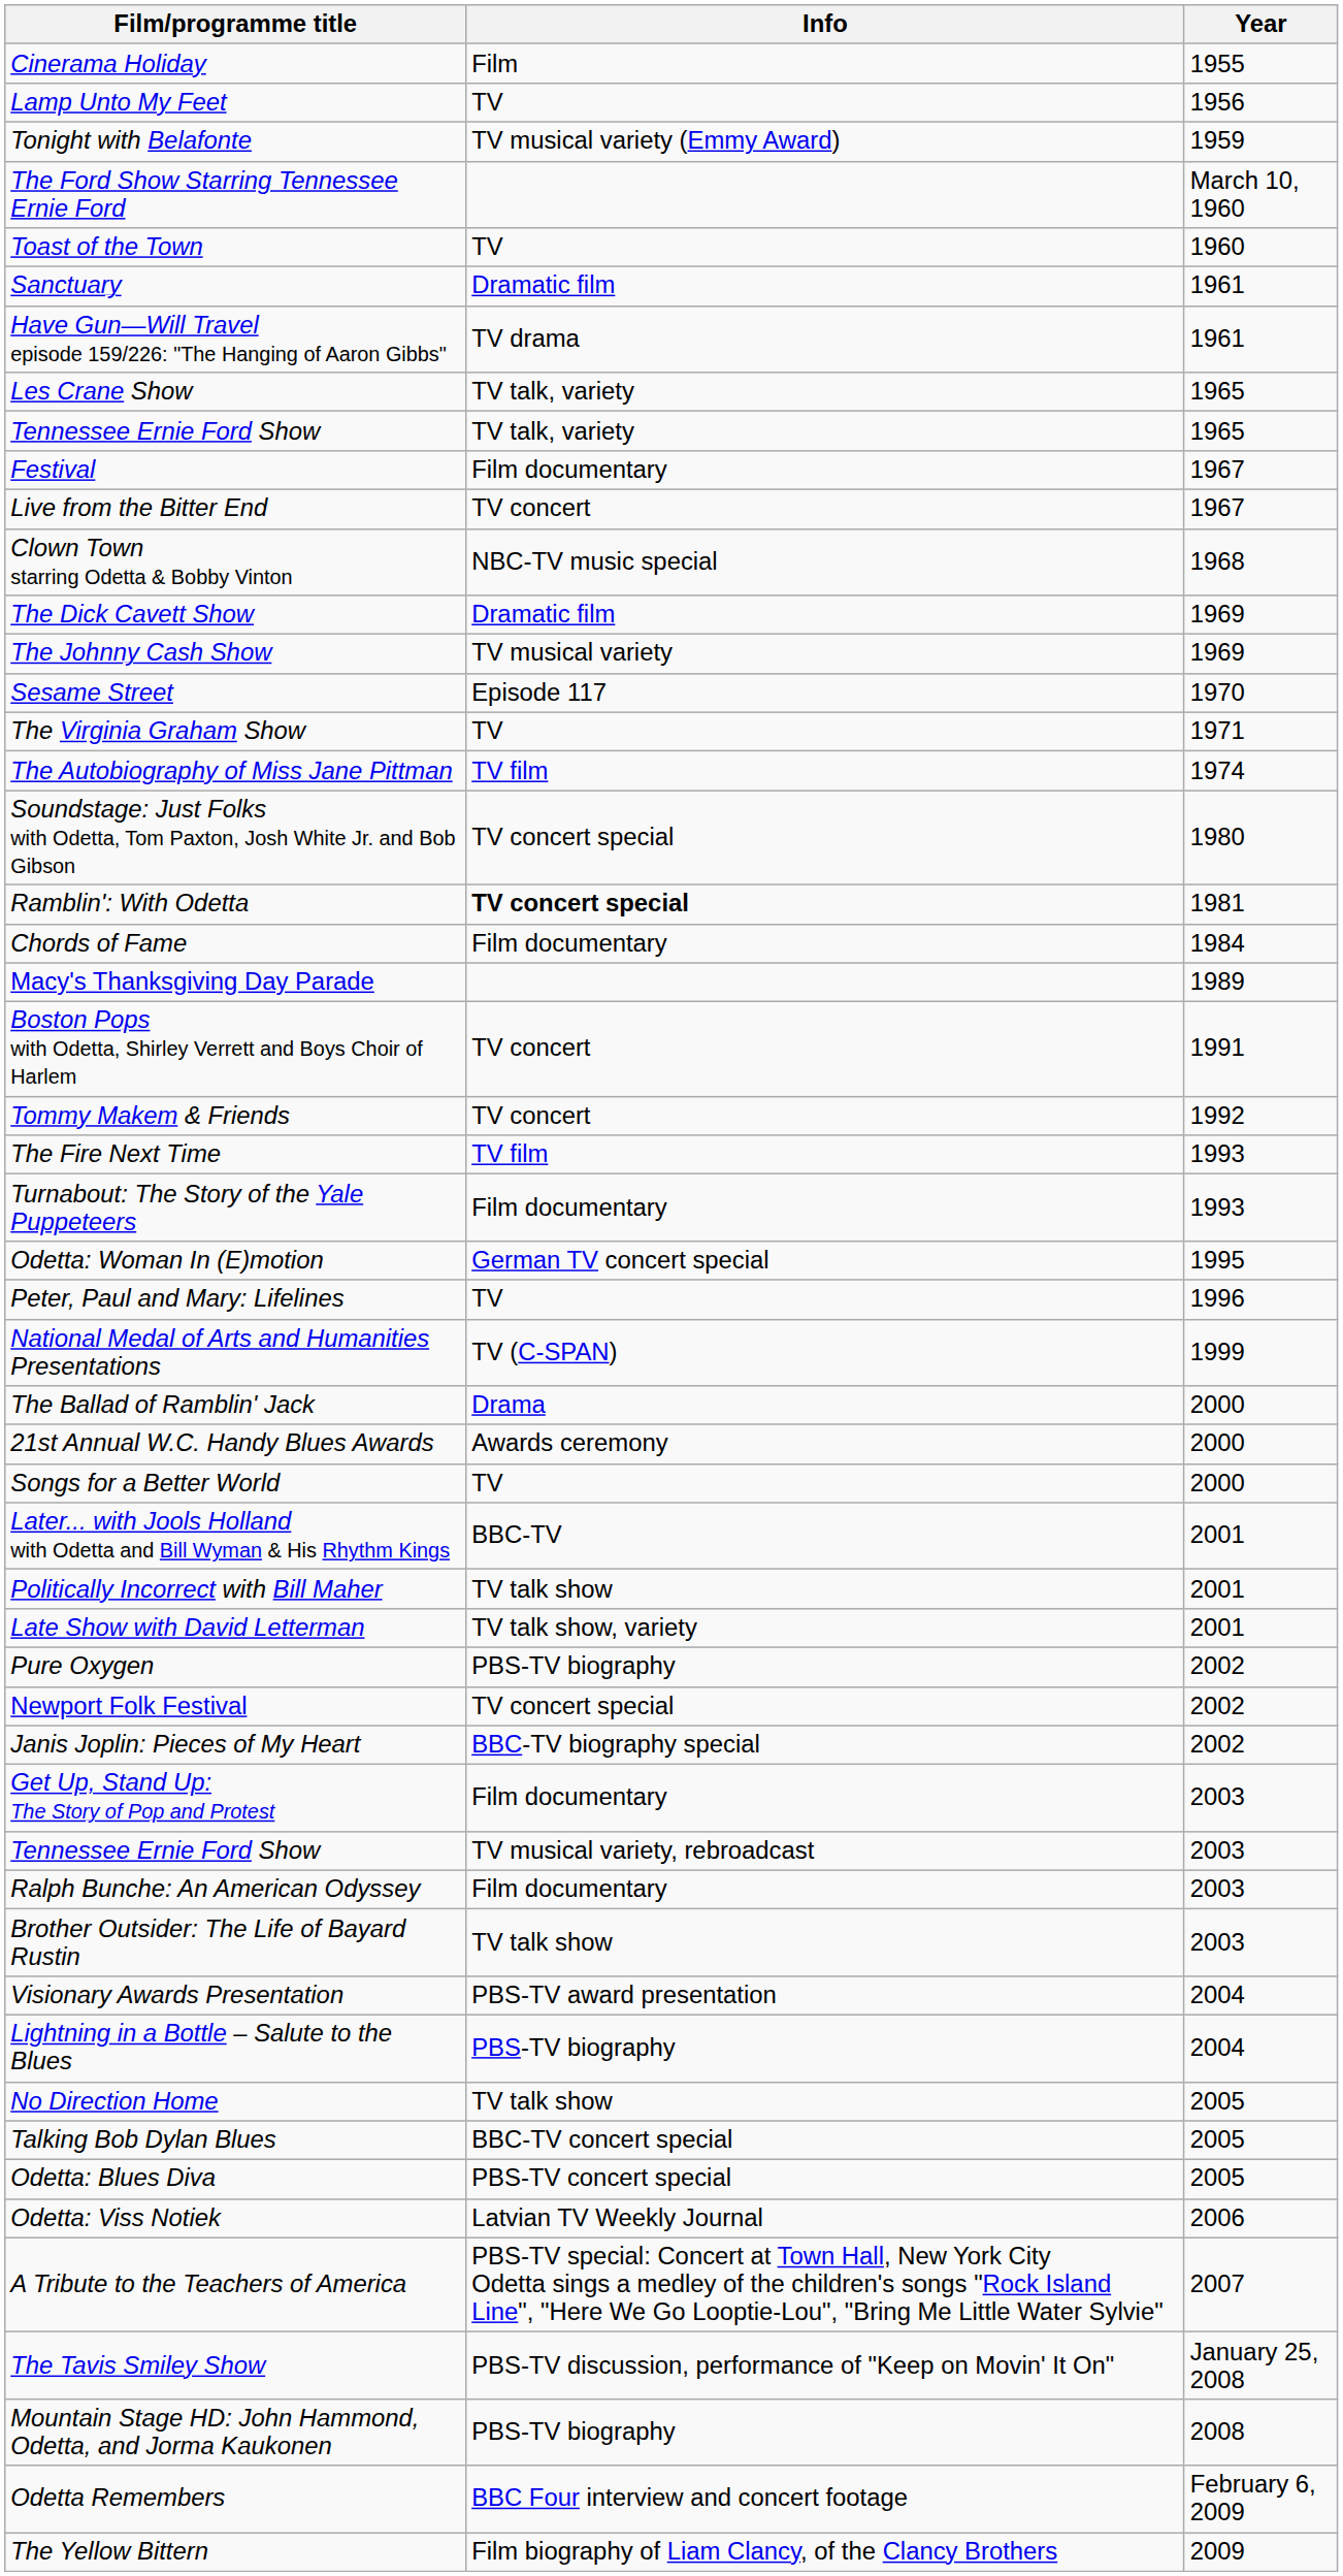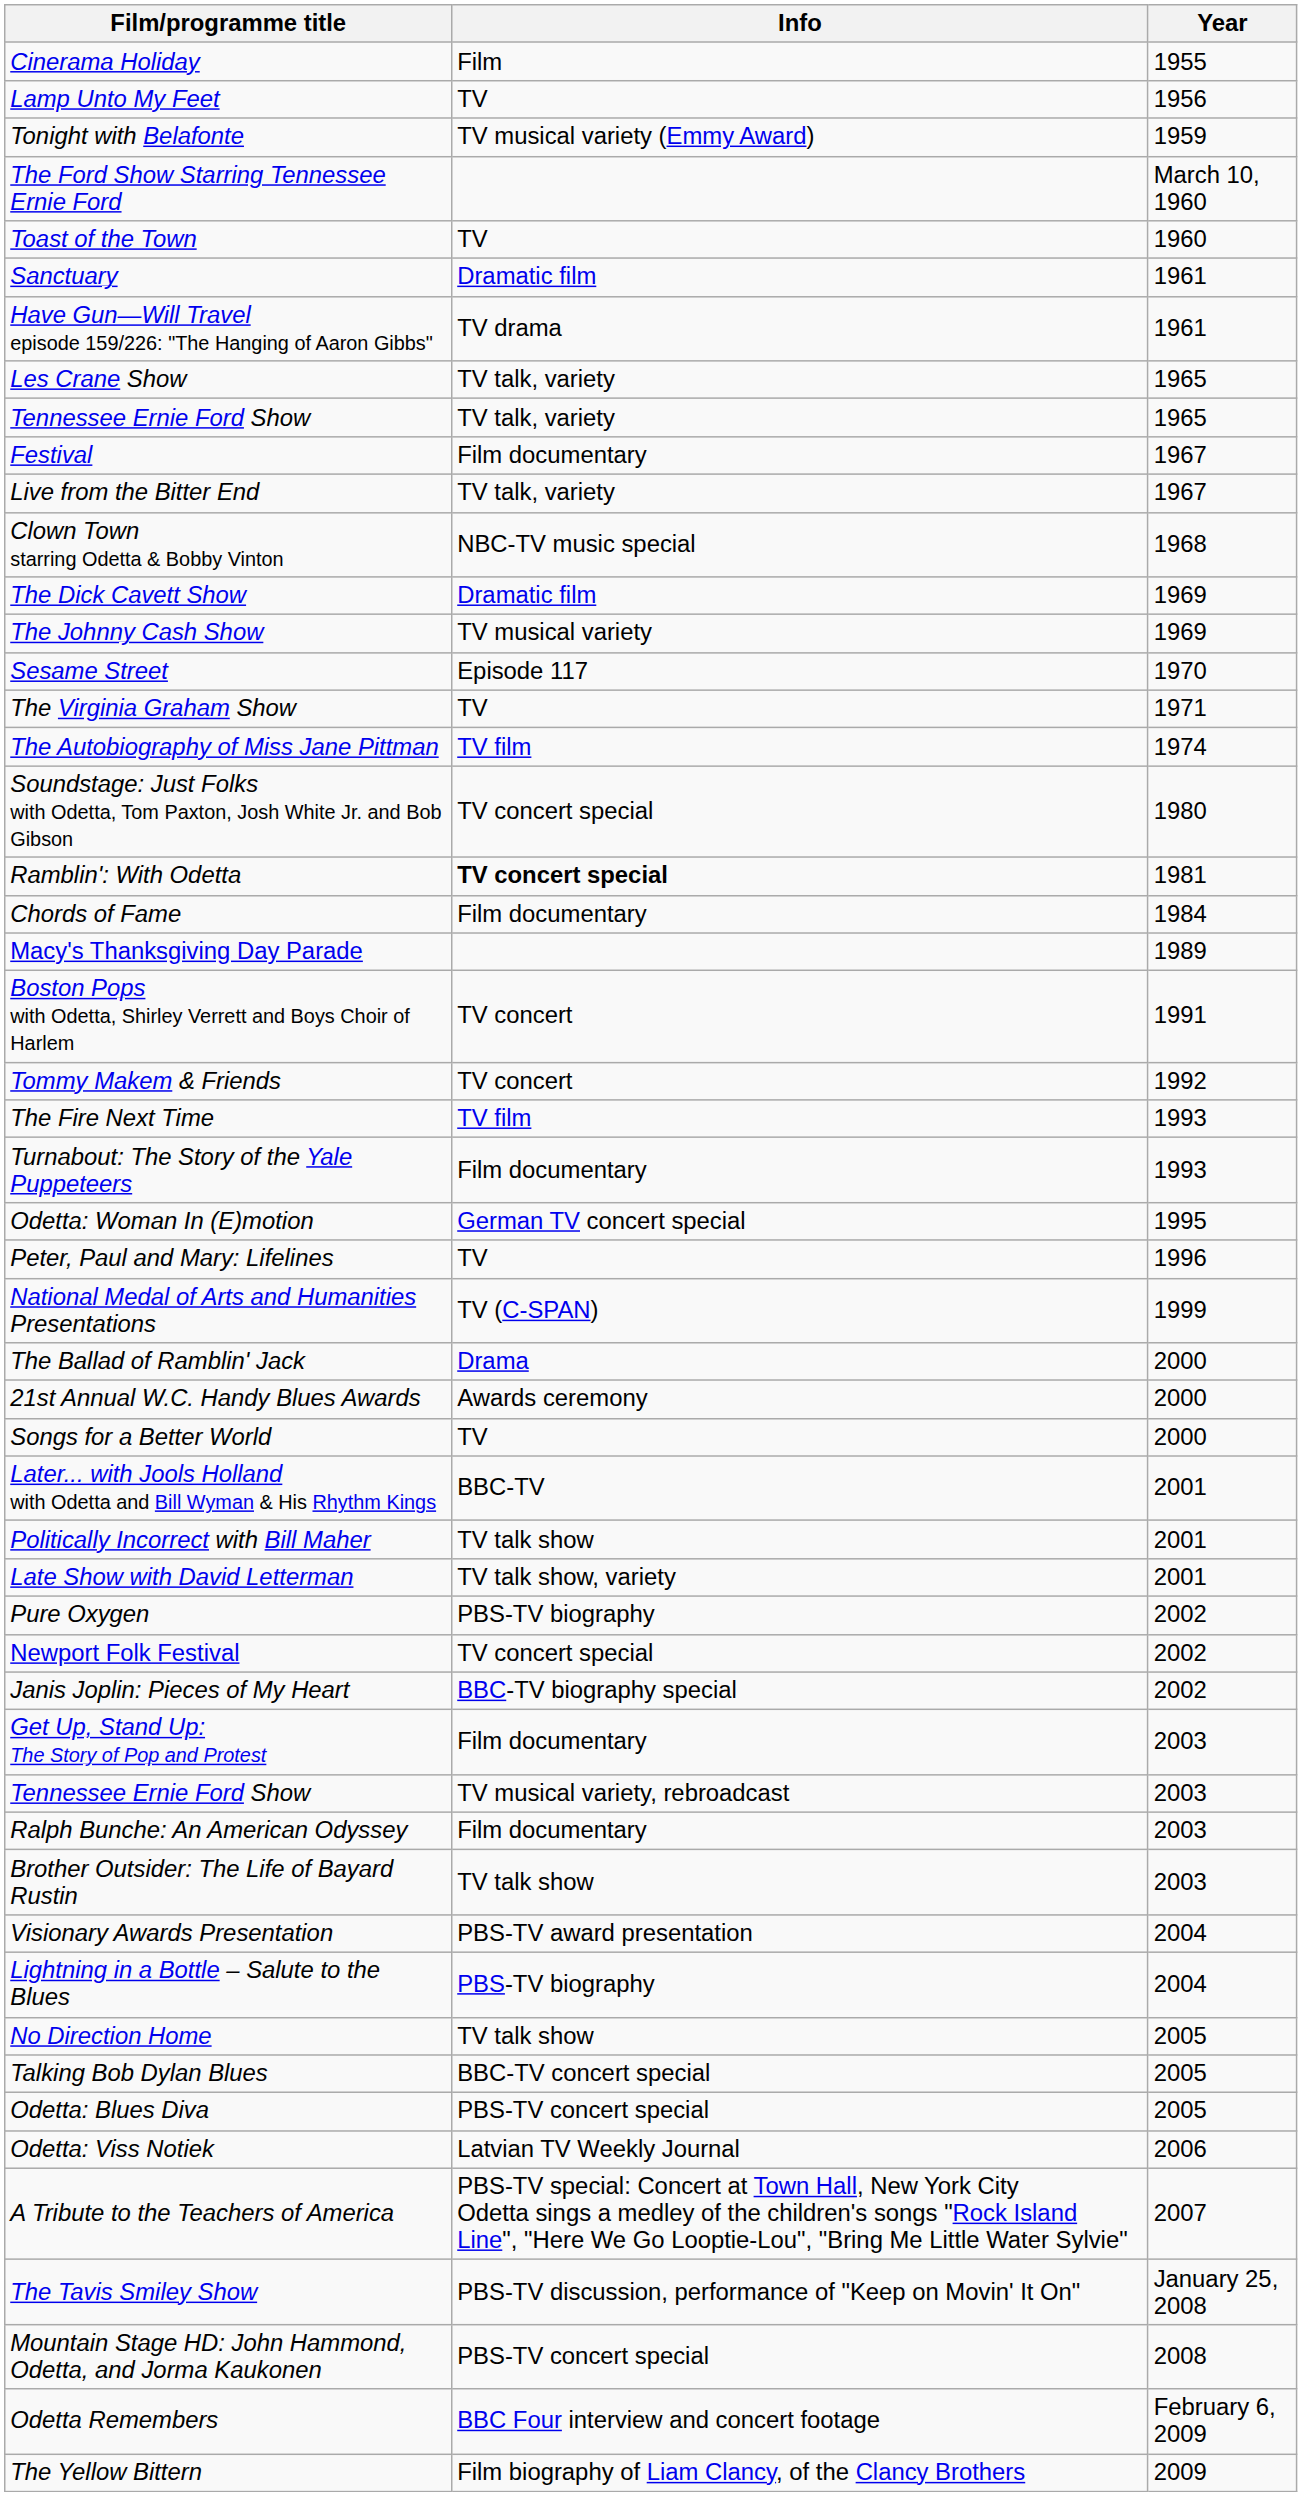 <table class="wikitable">
 <tr>
 <th>Film/programme title</th>
 <th>Info</th>
 <th>Year</th>
 </tr>
 <tr>
 <td><em><a href='#'>Cinerama Holiday</a></em></td>
 <td>Film</td>
 <td>1955</td>
 </tr>
 <tr>
 <td><em><a href='#'>Lamp Unto My Feet</a></em></td>
 <td>TV</td>
 <td>1956</td>
 </tr>
 <tr>
 <td><em>Tonight with <a href='#'>Belafonte</a></em></td>
 <td>TV musical variety (<a href='#'>Emmy Award</a>)</td>
 <td>1959</td>
 </tr>
 <tr>
 <td><em><a href='#'>The Ford Show Starring Tennessee Ernie Ford</a></em></td>
 <td></td>
 <td>March 10, 1960</td>
 </tr>
 <tr>
 <td><em><a href='#'>Toast of the Town</a></em></td>
 <td>TV</td>
 <td>1960</td>
 </tr>
 <tr>
 <td><em><a href='#'>Sanctuary</a></em></td>
 <td><a href='#'>Dramatic film</a></td>
 <td>1961</td>
 </tr>
 <tr>
 <td><em><a href='#'>Have Gun—Will Travel</a></em><br><small>episode 159/226: "The Hanging of Aaron Gibbs"</small></td>
 <td>TV drama</td>
 <td>1961</td>
 </tr>
 <tr>
 <td><em><a href='#'>Les Crane</a> Show</em></td>
 <td>TV talk, variety</td>
 <td>1965</td>
 </tr>
 <tr>
 <td><em><a href='#'>Tennessee Ernie Ford</a> Show</em></td>
 <td>TV talk, variety</td>
 <td>1965</td>
 </tr>
 <tr>
 <td><em><a href='#'>Festival</a></em></td>
 <td>Film documentary</td>
 <td>1967</td>
 </tr>
 <tr>
 <td><em>Live from the Bitter End</em></td>
-<td>TV concert</td>
+<td>TV talk, variety</td>
 <td>1967</td>
 </tr>
 <tr>
 <td><em>Clown Town</em><br><small>starring Odetta & Bobby Vinton</small></td>
 <td>NBC-TV music special</td>
 <td>1968</td>
 </tr>
 <tr>
 <td><em><a href='#'>The Dick Cavett Show</a></em></td>
 <td><a href='#'>Dramatic film</a></td>
 <td>1969</td>
 </tr>
 <tr>
 <td><a href='#'><em>The Johnny Cash Show</em></a></td>
 <td>TV musical variety</td>
 <td>1969</td>
 </tr>
 <tr>
 <td><em><a href='#'>Sesame Street</a></em></td>
 <td>Episode 117</td>
 <td>1970</td>
 </tr>
 <tr>
 <td><em>The <a href='#'>Virginia Graham</a> Show</em></td>
 <td>TV</td>
 <td>1971</td>
 </tr>
 <tr>
 <td><em><a href='#'>The Autobiography of Miss Jane Pittman</a></em></td>
 <td><a href='#'>TV film</a></td>
 <td>1974</td>
 </tr>
 <tr>
 <td><em>Soundstage: Just Folks</em><br><small>with Odetta, Tom Paxton, Josh White Jr. and Bob Gibson</small></td>
 <td>TV concert special</td>
 <td>1980</td>
 </tr>
 <tr>
 <td><em>Ramblin': With Odetta</em></td>
 <td><strong>TV concert special</strong></td>
 <td>1981</td>
 </tr>
 <tr>
 <td><em>Chords of Fame</em></td>
 <td>Film documentary</td>
 <td>1984</td>
 </tr>
 <tr>
 <td><a href='#'>Macy's Thanksgiving Day Parade</a></td>
 <td></td>
 <td>1989</td>
 </tr>
 <tr>
 <td><em><a href='#'>Boston Pops</a></em><br><small>with Odetta, Shirley Verrett and Boys Choir of Harlem</small></td>
 <td>TV concert</td>
 <td>1991</td>
 </tr>
 <tr>
 <td><em><a href='#'>Tommy Makem</a> & Friends</em></td>
 <td>TV concert</td>
 <td>1992</td>
 </tr>
 <tr>
 <td><em>The Fire Next Time</em></td>
 <td><a href='#'>TV film</a></td>
 <td>1993</td>
 </tr>
 <tr>
 <td><em>Turnabout: The Story of the <a href='#'>Yale Puppeteers</a></em></td>
 <td>Film documentary</td>
 <td>1993</td>
 </tr>
 <tr>
 <td><em>Odetta: Woman In (E)motion</em></td>
 <td><a href='#'>German TV</a> concert special</td>
 <td>1995</td>
 </tr>
 <tr>
 <td><em>Peter, Paul and Mary: Lifelines</em></td>
 <td>TV</td>
 <td>1996</td>
 </tr>
 <tr>
 <td><em><a href='#'>National Medal of Arts and Humanities</a> Presentations</em></td>
 <td>TV (<a href='#'>C-SPAN</a>)</td>
 <td>1999</td>
 </tr>
 <tr>
 <td><em>The Ballad of Ramblin' Jack</em></td>
 <td><a href='#'>Drama</a></td>
 <td>2000</td>
 </tr>
 <tr>
 <td><em>21st Annual W.C. Handy Blues Awards</em></td>
 <td>Awards ceremony</td>
 <td>2000</td>
 </tr>
 <tr>
 <td><em>Songs for a Better World</em></td>
 <td>TV</td>
 <td>2000</td>
 </tr>
 <tr>
 <td><em><a href='#'>Later... with Jools Holland</a></em><br><small>with Odetta and <a href='#'>Bill Wyman</a> & His <a href='#'>Rhythm Kings</a></small></td>
 <td>BBC-TV</td>
 <td>2001</td>
 </tr>
 <tr>
 <td><em><a href='#'>Politically Incorrect</a> with <a href='#'>Bill Maher</a></em></td>
 <td>TV talk show</td>
 <td>2001</td>
 </tr>
 <tr>
 <td><em><a href='#'>Late Show with David Letterman</a></em></td>
 <td>TV talk show, variety</td>
 <td>2001</td>
 </tr>
 <tr>
 <td><em>Pure Oxygen</em></td>
 <td>PBS-TV biography</td>
 <td>2002</td>
 </tr>
 <tr>
 <td><a href='#'>Newport Folk Festival</a></td>
 <td>TV concert special</td>
 <td>2002</td>
 </tr>
 <tr>
 <td><em>Janis Joplin: Pieces of My Heart</em></td>
 <td><a href='#'>BBC</a>-TV biography special</td>
 <td>2002</td>
 </tr>
 <tr>
 <td><em><a href='#'>Get Up, Stand Up:<br><small>The Story of Pop and Protest</small></a></em></td>
 <td>Film documentary</td>
 <td>2003</td>
 </tr>
 <tr>
 <td><em><a href='#'>Tennessee Ernie Ford</a> Show</em></td>
 <td>TV musical variety, rebroadcast</td>
 <td>2003</td>
 </tr>
 <tr>
 <td><em>Ralph Bunche: An American Odyssey</em></td>
 <td>Film documentary</td>
 <td>2003</td>
 </tr>
 <tr>
 <td><em>Brother Outsider: The Life of Bayard Rustin</em></td>
 <td>TV talk show</td>
 <td>2003</td>
 </tr>
 <tr>
 <td><em>Visionary Awards Presentation</em></td>
 <td>PBS-TV award presentation</td>
 <td>2004</td>
 </tr>
 <tr>
 <td><em><a href='#'>Lightning in a Bottle</a> – Salute to the Blues</em></td>
 <td><a href='#'>PBS</a>-TV biography</td>
 <td>2004</td>
 </tr>
 <tr>
 <td><em><a href='#'>No Direction Home</a></em></td>
 <td>TV talk show</td>
 <td>2005</td>
 </tr>
 <tr>
 <td><em>Talking Bob Dylan Blues</em></td>
 <td>BBC-TV concert special</td>
 <td>2005</td>
 </tr>
 <tr>
 <td><em>Odetta: Blues Diva</em></td>
 <td>PBS-TV concert special</td>
 <td>2005</td>
 </tr>
 <tr>
 <td><em>Odetta: Viss Notiek</em></td>
 <td>Latvian TV Weekly Journal</td>
 <td>2006</td>
 </tr>
 <tr>
 <td><em>A Tribute to the Teachers of America</em></td>
 <td>PBS-TV special: Concert at <a href='#'>Town Hall</a>, New York City <br> Odetta sings a medley of the children's songs "<a href='#'>Rock Island Line</a>", "Here We Go Looptie-Lou", "Bring Me Little Water Sylvie"</td>
 <td>2007</td>
 </tr>
 <tr>
 <td><em><a href='#'>The Tavis Smiley Show</a></em></td>
 <td>PBS-TV discussion, performance of "Keep on Movin' It On"</td>
 <td>January 25, 2008</td>
 </tr>
 <tr>
 <td><em>Mountain Stage HD: John Hammond, Odetta, and Jorma Kaukonen</em></td>
-<td>PBS-TV biography</td>
+<td>PBS-TV concert special</td>
 <td>2008</td>
 </tr>
 <tr>
 <td><em>Odetta Remembers</em></td>
 <td><a href='#'>BBC Four</a> interview and concert footage</td>
 <td>February 6, 2009</td>
 </tr>
 <tr>
 <td><em>The Yellow Bittern</em></td>
 <td>Film biography of <a href='#'>Liam Clancy</a>, of the <a href='#'>Clancy Brothers</a></td>
 <td>2009</td>
 </tr>
 </table>
